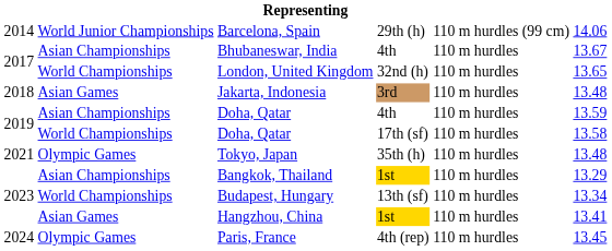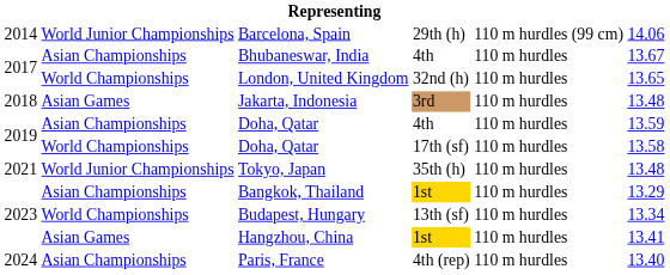 <table>
 <tr>
 <th colspan="6">Representing </th>
 </tr>
 <tr>
 <td>2014</td>
 <td><a href='#'>World Junior Championships</a></td>
 <td><a href='#'>Barcelona, Spain</a></td>
 <td>29th (h)</td>
 <td>110 m hurdles (99 cm)</td>
 <td><a href='#'>14.06</a></td>
 </tr>
 <tr>
 <td rowspan=2>2017</td>
 <td><a href='#'>Asian Championships</a></td>
 <td><a href='#'>Bhubaneswar, India</a></td>
 <td>4th</td>
 <td>110 m hurdles</td>
 <td><a href='#'>13.67</a></td>
 </tr>
 <tr>
 <td><a href='#'>World Championships</a></td>
 <td><a href='#'>London, United Kingdom</a></td>
 <td>32nd (h)</td>
 <td>110 m hurdles</td>
 <td><a href='#'>13.65</a></td>
 </tr>
 <tr>
 <td>2018</td>
 <td><a href='#'>Asian Games</a></td>
 <td><a href='#'>Jakarta, Indonesia</a></td>
 <td bgcolor=cc9966>3rd</td>
 <td>110 m hurdles</td>
 <td><a href='#'>13.48</a></td>
 </tr>
 <tr>
 <td rowspan=2>2019</td>
 <td><a href='#'>Asian Championships</a></td>
 <td><a href='#'>Doha, Qatar</a></td>
 <td>4th</td>
 <td>110 m hurdles</td>
 <td><a href='#'>13.59</a></td>
 </tr>
 <tr>
 <td><a href='#'>World Championships</a></td>
 <td><a href='#'>Doha, Qatar</a></td>
 <td>17th (sf)</td>
 <td>110 m hurdles</td>
 <td><a href='#'>13.58</a></td>
 </tr>
 <tr>
 <td>2021</td>
-<td><a href='#'>Olympic Games</a></td>
+<td><a href='#'>World Junior Championships</a></td>
 <td><a href='#'>Tokyo, Japan</a></td>
 <td>35th (h)</td>
 <td>110 m hurdles</td>
 <td><a href='#'>13.48</a></td>
 </tr>
 <tr>
 <td rowspan=3>2023</td>
 <td><a href='#'>Asian Championships</a></td>
 <td><a href='#'>Bangkok, Thailand</a></td>
 <td bgcolor=gold>1st</td>
 <td>110 m hurdles</td>
 <td><a href='#'>13.29</a></td>
 </tr>
 <tr>
 <td><a href='#'>World Championships</a></td>
 <td><a href='#'>Budapest, Hungary</a></td>
 <td>13th (sf)</td>
 <td>110 m hurdles</td>
 <td><a href='#'>13.34</a></td>
 </tr>
 <tr>
 <td><a href='#'>Asian Games</a></td>
 <td><a href='#'>Hangzhou, China</a></td>
 <td bgcolor=gold>1st</td>
 <td>110 m hurdles</td>
 <td><a href='#'>13.41</a></td>
 </tr>
 <tr>
 <td>2024</td>
-<td><a href='#'>Olympic Games</a></td>
+<td><a href='#'>Asian Championships</a></td>
 <td><a href='#'>Paris, France</a></td>
 <td>4th (rep)</td>
 <td>110 m hurdles</td>
-<td><a href='#'>13.45</a></td>
+<td><a href='#'>13.40</a></td>
 </tr>
 </table>
